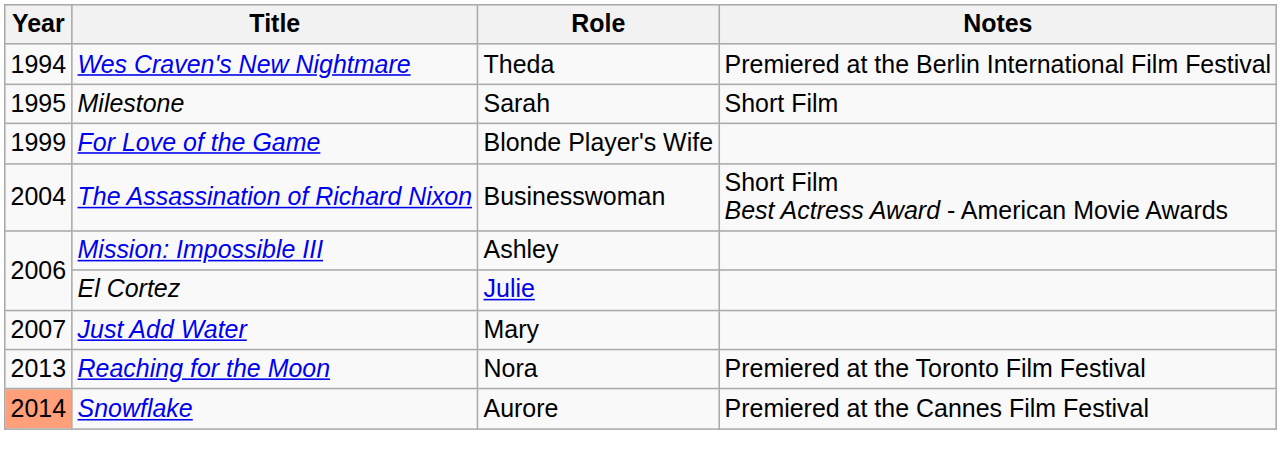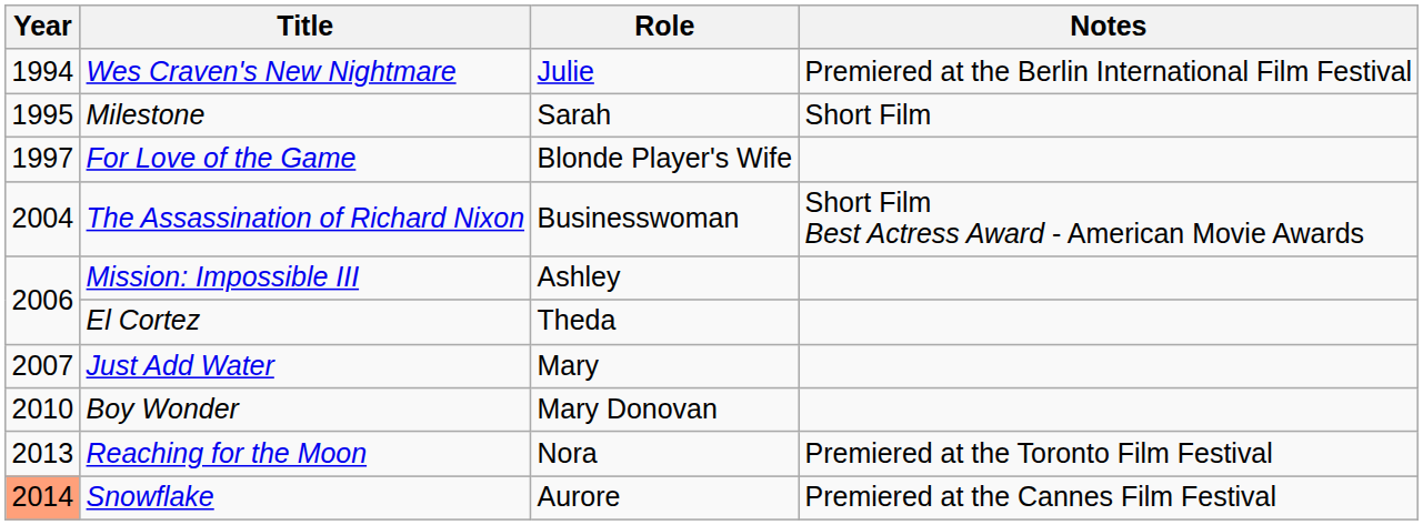 <table class="wikitable sortable">
 <tr>
 <th>Year</th>
 <th>Title</th>
 <th>Role</th>
 <th>Notes</th>
 </tr>
 <tr>
 <td>1994</td>
 <td><em><a href='#'>Wes Craven's New Nightmare</a></em></td>
-<td>Theda</td>
+<td><a href='#'>Julie</a></td>
 <td>Premiered at the Berlin International Film Festival</td>
 </tr>
 <tr>
 <td>1995</td>
 <td><em>Milestone</em></td>
 <td>Sarah</td>
 <td>Short Film</td>
 </tr>
 <tr>
-<td>1999</td>
+<td>1997</td>
 <td><em><a href='#'>For Love of the Game</a></em></td>
 <td>Blonde Player's Wife</td>
 <td></td>
 </tr>
 <tr>
 <td>2004</td>
 <td><em><a href='#'>The Assassination of Richard Nixon</a></em></td>
 <td>Businesswoman</td>
 <td>Short Film<br><em>Best Actress Award</em> - American Movie Awards</td>
 </tr>
 <tr>
 <td rowspan=2>2006</td>
 <td><em><a href='#'>Mission: Impossible III</a></em></td>
 <td>Ashley</td>
 <td></td>
 </tr>
 <tr>
 <td><em>El Cortez</em></td>
-<td><a href='#'>Julie</a></td>
+<td>Theda</td>
 <td></td>
 </tr>
 <tr>
 <td>2007</td>
 <td><em><a href='#'>Just Add Water</a></em></td>
 <td>Mary</td>
+<td></td>
+</tr>
+<tr>
+<td>2010</td>
+<td><em>Boy Wonder</em></td>
+<td>Mary Donovan</td>
 <td></td>
 </tr>
 <tr>
 <td>2013</td>
 <td><em><a href='#'>Reaching for the Moon</a></em></td>
 <td>Nora</td>
 <td>Premiered at the Toronto Film Festival</td>
 </tr>
 <tr>
 <td style="background: lightsalmon;">2014</td>
 <td><em><a href='#'>Snowflake</a></em></td>
 <td>Aurore</td>
 <td>Premiered at the Cannes Film Festival</td>
 </tr>
 </table>
